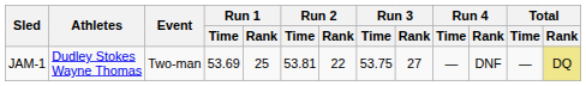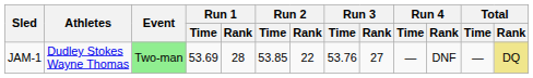 <table class="wikitable" style="font-size:90%; text-align:center;">
 <tr>
 <th rowspan="2">Sled</th>
 <th rowspan="2">Athletes</th>
 <th rowspan="2">Event</th>
 <th colspan="2">Run 1</th>
 <th colspan="2">Run 2</th>
 <th colspan="2">Run 3</th>
 <th colspan="2">Run 4</th>
 <th colspan="2">Total</th>
 </tr>
 <tr>
 <th>Time</th>
 <th>Rank</th>
 <th>Time</th>
 <th>Rank</th>
 <th>Time</th>
 <th>Rank</th>
 <th>Time</th>
 <th>Rank</th>
 <th>Time</th>
 <th>Rank</th>
 </tr>
 <tr>
 <td>JAM-1</td>
 <td style="text-align:left;"><a href='#'>Dudley Stokes</a><br><a href='#'>Wayne Thomas</a></td>
-<td>Two-man</td>
+<td style="background: lightgreen;">Two-man</td>
 <td>53.69</td>
-<td>25</td>
-<td>53.81</td>
+<td>28</td>
+<td>53.85</td>
 <td>22</td>
-<td>53.75</td>
+<td>53.76</td>
 <td>27</td>
 <td>—</td>
 <td>DNF</td>
 <td>—</td>
 <td style="background: khaki;">DQ</td>
 </tr>
 </table>
